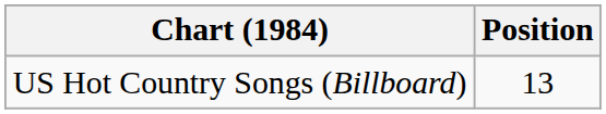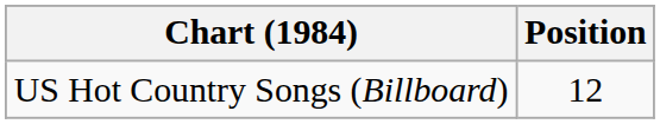 <table class="wikitable">
 <tr>
 <th>Chart (1984)</th>
 <th>Position</th>
 </tr>
 <tr>
 <td>US Hot Country Songs (<em>Billboard</em>)</td>
-<td align="center">13</td>
+<td align="center">12</td>
 </tr>
 </table>
